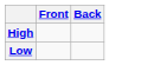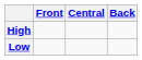 <table class=wikitable style=text-align:center>
 <tr>
 <th></th>
 <th><a href='#'>Front</a></th>
+<th><a href='#'>Central</a></th>
 <th><a href='#'>Back</a></th>
 </tr>
 <tr>
 <th><a href='#'>High</a></th>
 <td></td>
+<td> </td>
 <td></td>
 </tr>
 <tr>
 <th><a href='#'>Low</a></th>
 <td></td>
 <td></td>
+<td></td>
 </tr>
 </table>
